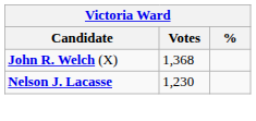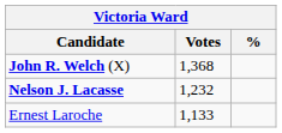 <table class="wikitable">
 <tr>
 <th colspan="3"><a href='#'>Victoria Ward</a></th>
 </tr>
 <tr>
 <th style="width: 170px">Candidate</th>
 <th style="width: 50px">Votes</th>
 <th style="width: 40px">%</th>
 </tr>
 <tr>
 <td><strong><a href='#'>John R. Welch</a></strong> (X)</td>
 <td>1,368</td>
 <td></td>
 </tr>
 <tr>
 <td><strong><a href='#'>Nelson J. Lacasse</a></strong></td>
-<td>1,230</td>
+<td>1,232</td>
+<td></td>
+</tr>
+<tr>
+<td><a href='#'>Ernest Laroche</a></td>
+<td>1,133</td>
 <td></td>
 </tr>
 </table>
